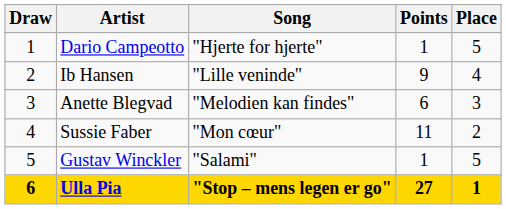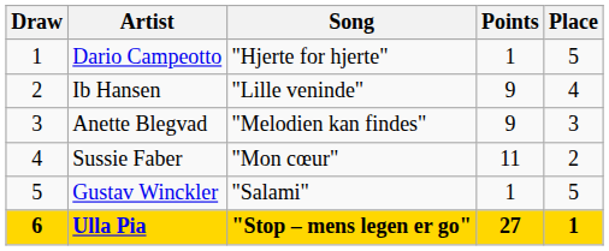 <table class="sortable wikitable" style="margin: 1em auto 1em auto; text-align:center">
 <tr>
 <th>Draw</th>
 <th>Artist</th>
 <th>Song</th>
 <th>Points</th>
 <th>Place</th>
 </tr>
 <tr>
 <td>1</td>
 <td align="left"><a href='#'>Dario Campeotto</a></td>
 <td align="left">"Hjerte for hjerte"</td>
 <td>1</td>
 <td>5</td>
 </tr>
 <tr>
 <td>2</td>
 <td align="left">Ib Hansen</td>
 <td align="left">"Lille veninde"</td>
 <td>9</td>
 <td>4</td>
 </tr>
 <tr>
 <td>3</td>
 <td align="left">Anette Blegvad</td>
 <td align="left">"Melodien kan findes"</td>
-<td>6</td>
+<td>9</td>
 <td>3</td>
 </tr>
 <tr>
 <td>4</td>
 <td align="left">Sussie Faber</td>
 <td align="left">"Mon cœur"</td>
 <td>11</td>
 <td>2</td>
 </tr>
 <tr>
 <td>5</td>
 <td align="left"><a href='#'>Gustav Winckler</a></td>
 <td align="left">"Salami"</td>
 <td>1</td>
 <td>5</td>
 </tr>
 <tr style="font-weight:bold; background:gold;">
 <td>6</td>
 <td align="left"><a href='#'>Ulla Pia</a></td>
 <td align="left">"Stop – mens legen er go"</td>
 <td>27</td>
 <td>1</td>
 </tr>
 </table>
